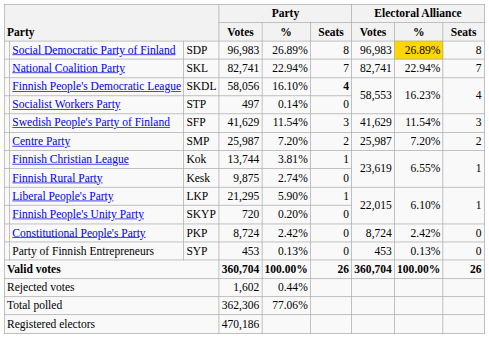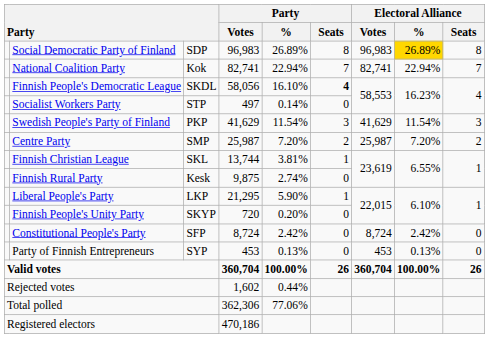 <table class="wikitable" border="1" style="text-align:right;">
 <tr>
 <th style="text-align:left;" valign=bottom rowspan=2 colspan=3>Party</th>
 <th colspan=3>Party</th>
 <th colspan=3>Electoral Alliance</th>
 </tr>
 <tr>
 <th align=center valign=bottom width="50">Votes</th>
 <th align=center valign=bottom width="50">%</th>
 <th align=center valign=bottom width="50">Seats</th>
 <th align=center valign=bottom width="50">Votes</th>
 <th align=center valign=bottom width="50">%</th>
 <th align=center valign=bottom width="50">Seats</th>
 </tr>
 <tr>
 <td></td>
 <td align=left style="white-space: nowrap;"><a href='#'>Social Democratic Party of Finland</a></td>
 <td align=left>SDP</td>
 <td>96,983</td>
 <td>26.89%</td>
 <td>8</td>
 <td>96,983</td>
 <td style="background: gold;">26.89%</td>
 <td>8</td>
 </tr>
 <tr>
 <td></td>
 <td align=left><a href='#'>National Coalition Party</a></td>
-<td align=left>SKL</td>
+<td align=left>Kok</td>
 <td>82,741</td>
 <td>22.94%</td>
 <td>7</td>
 <td>82,741</td>
 <td>22.94%</td>
 <td>7</td>
 </tr>
 <tr>
 <td></td>
 <td align=left><a href='#'>Finnish People's Democratic League</a></td>
 <td align=left>SKDL</td>
 <td>58,056</td>
 <td>16.10%</td>
 <td><strong>4</strong></td>
 <td rowspan=2>58,553</td>
 <td rowspan=2>16.23%</td>
 <td rowspan=2>4</td>
 </tr>
 <tr>
 <td></td>
 <td align=left><a href='#'>Socialist Workers Party</a></td>
 <td align=left>STP</td>
 <td>497</td>
 <td>0.14%</td>
 <td>0</td>
 </tr>
 <tr>
 <td></td>
 <td align=left><a href='#'>Swedish People's Party of Finland</a></td>
-<td align=left>SFP</td>
+<td align=left>PKP</td>
 <td>41,629</td>
 <td>11.54%</td>
 <td>3</td>
 <td>41,629</td>
 <td>11.54%</td>
 <td>3</td>
 </tr>
 <tr>
 <td></td>
 <td align=left><a href='#'>Centre Party</a></td>
 <td align=left>SMP</td>
 <td>25,987</td>
 <td>7.20%</td>
 <td>2</td>
 <td>25,987</td>
 <td>7.20%</td>
 <td>2</td>
 </tr>
 <tr>
 <td></td>
 <td align=left><a href='#'>Finnish Christian League</a></td>
-<td align=left>Kok</td>
+<td align=left>SKL</td>
 <td>13,744</td>
 <td>3.81%</td>
 <td>1</td>
 <td rowspan=2>23,619</td>
 <td rowspan=2>6.55%</td>
 <td rowspan=2>1</td>
 </tr>
 <tr>
 <td></td>
 <td align=left><a href='#'>Finnish Rural Party</a></td>
 <td align=left>Kesk</td>
 <td>9,875</td>
 <td>2.74%</td>
 <td>0</td>
 </tr>
 <tr>
 <td></td>
 <td align=left><a href='#'>Liberal People's Party</a></td>
 <td align=left>LKP</td>
 <td>21,295</td>
 <td>5.90%</td>
 <td>1</td>
 <td rowspan=2>22,015</td>
 <td rowspan=2>6.10%</td>
 <td rowspan=2>1</td>
 </tr>
 <tr>
 <td></td>
 <td align=left><a href='#'>Finnish People's Unity Party</a></td>
 <td align=left>SKYP</td>
 <td>720</td>
 <td>0.20%</td>
 <td>0</td>
 </tr>
 <tr>
 <td></td>
 <td align=left><a href='#'>Constitutional People's Party</a></td>
-<td align=left>PKP</td>
+<td align=left>SFP</td>
 <td>8,724</td>
 <td>2.42%</td>
 <td>0</td>
 <td>8,724</td>
 <td>2.42%</td>
 <td>0</td>
 </tr>
 <tr>
 <td></td>
 <td align=left>Party of Finnish Entrepreneurs</td>
 <td align=left>SYP</td>
 <td>453</td>
 <td>0.13%</td>
 <td>0</td>
 <td>453</td>
 <td>0.13%</td>
 <td>0</td>
 </tr>
 <tr style="font-weight:bold">
 <td align=left colspan=3>Valid votes</td>
 <td>360,704</td>
 <td>100.00%</td>
 <td>26</td>
 <td>360,704</td>
 <td>100.00%</td>
 <td>26</td>
 </tr>
 <tr>
 <td align=left colspan=3>Rejected votes</td>
 <td>1,602</td>
 <td>0.44%</td>
 <td></td>
 <td></td>
 <td></td>
 <td></td>
 </tr>
 <tr>
 <td align=left colspan=3>Total polled</td>
 <td>362,306</td>
 <td>77.06%</td>
 <td></td>
 <td></td>
 <td></td>
 <td></td>
 </tr>
 <tr>
 <td align=left colspan=3>Registered electors</td>
 <td>470,186</td>
 <td></td>
 <td></td>
 <td></td>
 <td></td>
 <td></td>
 </tr>
 </table>
